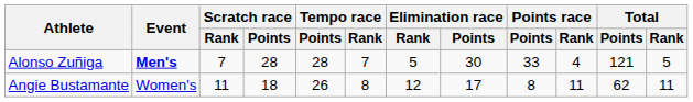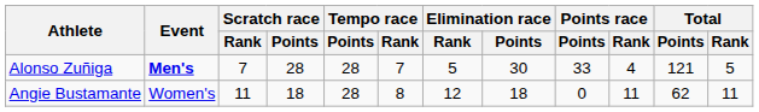 <table class="wikitable" style="font-size:90%;">
 <tr>
 <th rowspan=2>Athlete</th>
 <th rowspan=2>Event</th>
 <th colspan=2>Scratch race</th>
 <th colspan=2>Tempo race</th>
 <th colspan=2>Elimination race</th>
 <th colspan=2>Points race</th>
 <th colspan=2>Total</th>
 </tr>
 <tr style="font-size:95%">
 <th>Rank</th>
 <th>Points</th>
 <th>Points</th>
 <th>Rank</th>
 <th>Rank</th>
 <th>Points</th>
 <th>Points</th>
 <th>Rank</th>
 <th>Points</th>
 <th>Rank</th>
 </tr>
 <tr style="text-align:center">
 <td align=left><a href='#'>Alonso Zuñiga</a></td>
 <td align=left><strong><a href='#'>Men's</a></strong></td>
 <td>7</td>
 <td>28</td>
 <td>28</td>
 <td>7</td>
 <td>5</td>
 <td>30</td>
 <td>33</td>
 <td>4</td>
 <td>121</td>
 <td>5</td>
 </tr>
 <tr align=center>
 <td align=left><a href='#'>Angie Bustamante</a></td>
 <td align=left><a href='#'>Women's</a></td>
 <td>11</td>
 <td>18</td>
-<td>26</td>
+<td>28</td>
 <td>8</td>
 <td>12</td>
-<td>17</td>
-<td>8</td>
+<td>18</td>
+<td>0</td>
 <td>11</td>
 <td>62</td>
 <td>11</td>
 </tr>
 </table>
